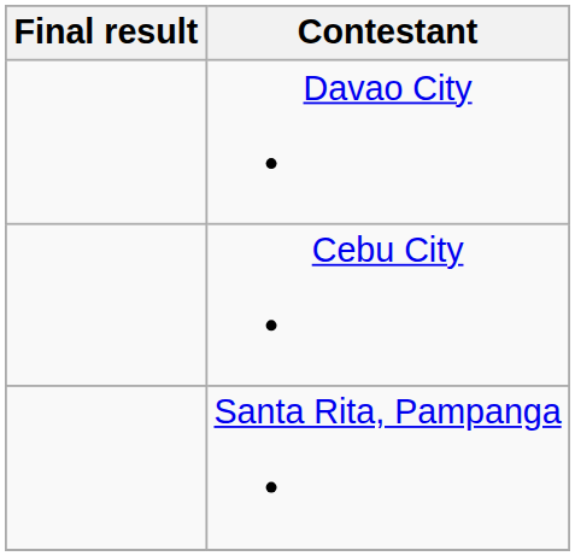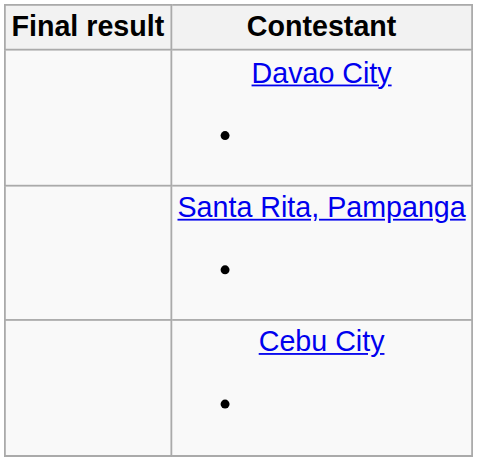 <table class="wikitable" style="text-align:center;">
 <tr>
 <th>Final result</th>
 <th>Contestant</th>
 </tr>
 <tr>
 <td></td>
 <td><a href='#'>Davao City</a><br><ul><li></li></ul></td>
 </tr>
 <tr>
 <td></td>
-<td><a href='#'>Cebu City</a><br><ul><li></li></ul></td>
+<td><a href='#'>Santa Rita, Pampanga</a><br><ul><li></li></ul></td>
 </tr>
 <tr>
 <td></td>
-<td><a href='#'>Santa Rita, Pampanga</a><br><ul><li></li></ul></td>
+<td><a href='#'>Cebu City</a><br><ul><li></li></ul></td>
 </tr>
 <tr>
 </tr>
 </table>
